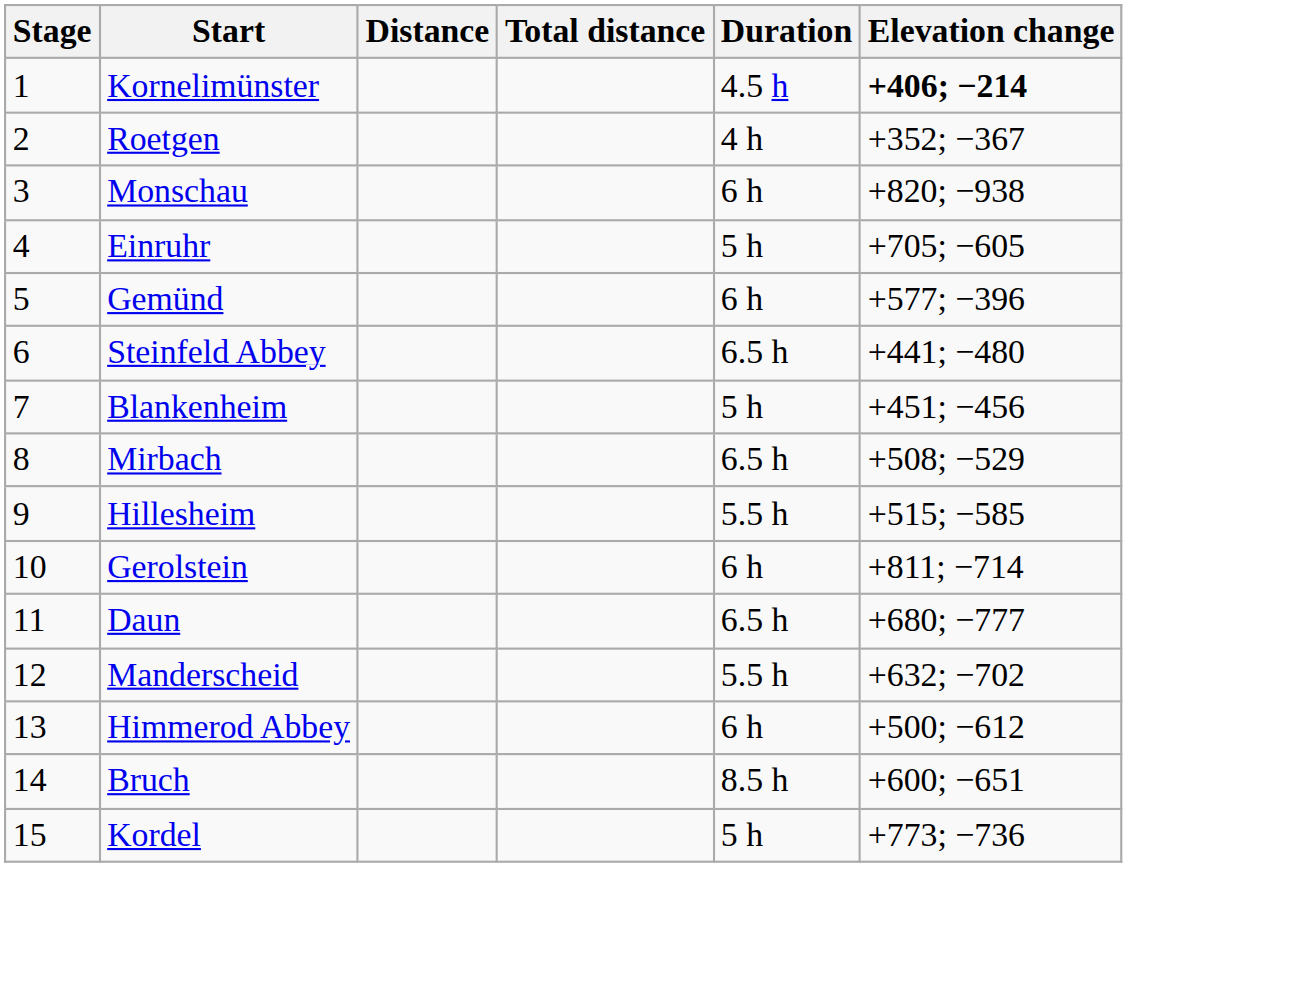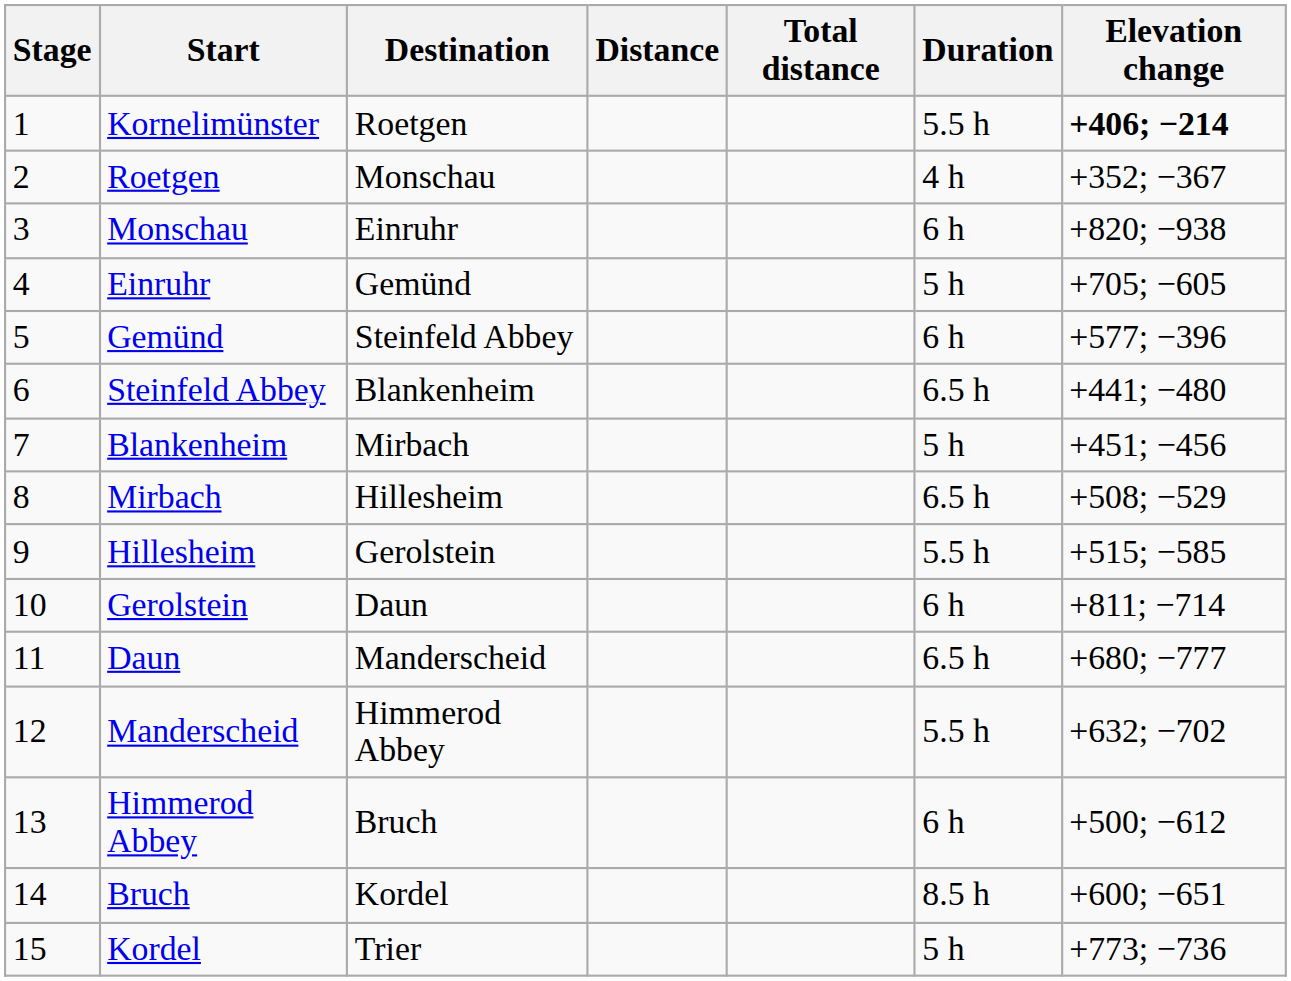 <table class="wikitable">
 <tr>
 <th>Stage</th>
 <th>Start</th>
+<th>Destination</th>
 <th>Distance</th>
 <th>Total distance</th>
 <th>Duration</th>
 <th>Elevation change</th>
 </tr>
 <tr>
 <td>1</td>
 <td><a href='#'>Kornelimünster</a></td>
+<td>Roetgen</td>
 <td></td>
 <td></td>
-<td>4.5 <a href='#'>h</a></td>
+<td>5.5 h</td>
 <td><strong>+406; −214</strong></td>
 </tr>
 <tr>
 <td>2</td>
 <td><a href='#'>Roetgen</a></td>
+<td>Monschau</td>
 <td></td>
 <td></td>
 <td>4 h</td>
 <td>+352; −367</td>
 </tr>
 <tr>
 <td>3</td>
 <td><a href='#'>Monschau</a></td>
+<td>Einruhr</td>
 <td></td>
 <td></td>
 <td>6 h</td>
 <td>+820; −938</td>
 </tr>
 <tr>
 <td>4</td>
 <td><a href='#'>Einruhr</a></td>
+<td>Gemünd</td>
 <td></td>
 <td></td>
 <td>5 h</td>
 <td>+705; −605</td>
 </tr>
 <tr>
 <td>5</td>
 <td><a href='#'>Gemünd</a></td>
+<td>Steinfeld Abbey</td>
 <td></td>
 <td></td>
 <td>6 h</td>
 <td>+577; −396</td>
 </tr>
 <tr>
 <td>6</td>
 <td><a href='#'>Steinfeld Abbey</a></td>
+<td>Blankenheim</td>
 <td></td>
 <td></td>
 <td>6.5 h</td>
 <td>+441; −480</td>
 </tr>
 <tr>
 <td>7</td>
 <td><a href='#'>Blankenheim</a></td>
+<td>Mirbach</td>
 <td></td>
 <td></td>
 <td>5 h</td>
 <td>+451; −456</td>
 </tr>
 <tr>
 <td>8</td>
 <td><a href='#'>Mirbach</a></td>
+<td>Hillesheim</td>
 <td></td>
 <td></td>
 <td>6.5 h</td>
 <td>+508; −529</td>
 </tr>
 <tr>
 <td>9</td>
 <td><a href='#'>Hillesheim</a></td>
+<td>Gerolstein</td>
 <td></td>
 <td></td>
 <td>5.5 h</td>
 <td>+515; −585</td>
 </tr>
 <tr>
 <td>10</td>
 <td><a href='#'>Gerolstein</a></td>
+<td>Daun</td>
 <td></td>
 <td></td>
 <td>6 h</td>
 <td>+811; −714</td>
 </tr>
 <tr>
 <td>11</td>
 <td><a href='#'>Daun</a></td>
+<td>Manderscheid</td>
 <td></td>
 <td></td>
 <td>6.5 h</td>
 <td>+680; −777</td>
 </tr>
 <tr>
 <td>12</td>
 <td><a href='#'>Manderscheid</a></td>
+<td>Himmerod Abbey</td>
 <td></td>
 <td></td>
 <td>5.5 h</td>
 <td>+632; −702</td>
 </tr>
 <tr>
 <td>13</td>
 <td><a href='#'>Himmerod Abbey</a></td>
+<td>Bruch</td>
 <td></td>
 <td></td>
 <td>6 h</td>
 <td>+500; −612</td>
 </tr>
 <tr>
 <td>14</td>
 <td><a href='#'>Bruch</a></td>
+<td>Kordel</td>
 <td></td>
 <td></td>
 <td>8.5 h</td>
 <td>+600; −651</td>
 </tr>
 <tr>
 <td>15</td>
 <td><a href='#'>Kordel</a></td>
+<td>Trier</td>
 <td></td>
 <td></td>
 <td>5 h</td>
 <td>+773; −736</td>
 </tr>
 </table>
